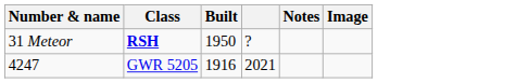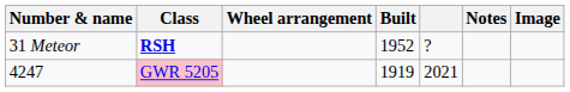 <table class="wikitable sortable">
 <tr>
 <th>Number & name</th>
 <th>Class</th>
+<th>Wheel arrangement</th>
 <th>Built</th>
 <th></th>
 <th class=unsortable>Notes</th>
 <th class=unsortable>Image</th>
 </tr>
 <tr>
 <td>31 <em>Meteor</em></td>
 <td><strong><a href='#'>RSH</a></strong></td>
-<td>1950</td>
+<td></td>
+<td>1952</td>
 <td>?</td>
 <td></td>
 <td></td>
 </tr>
 <tr>
 <td>4247</td>
-<td><a href='#'>GWR 5205</a></td>
-<td>1916</td>
+<td style="background: pink;"><a href='#'>GWR 5205</a></td>
+<td></td>
+<td>1919</td>
 <td>2021</td>
 <td></td>
 <td></td>
 </tr>
 </table>
